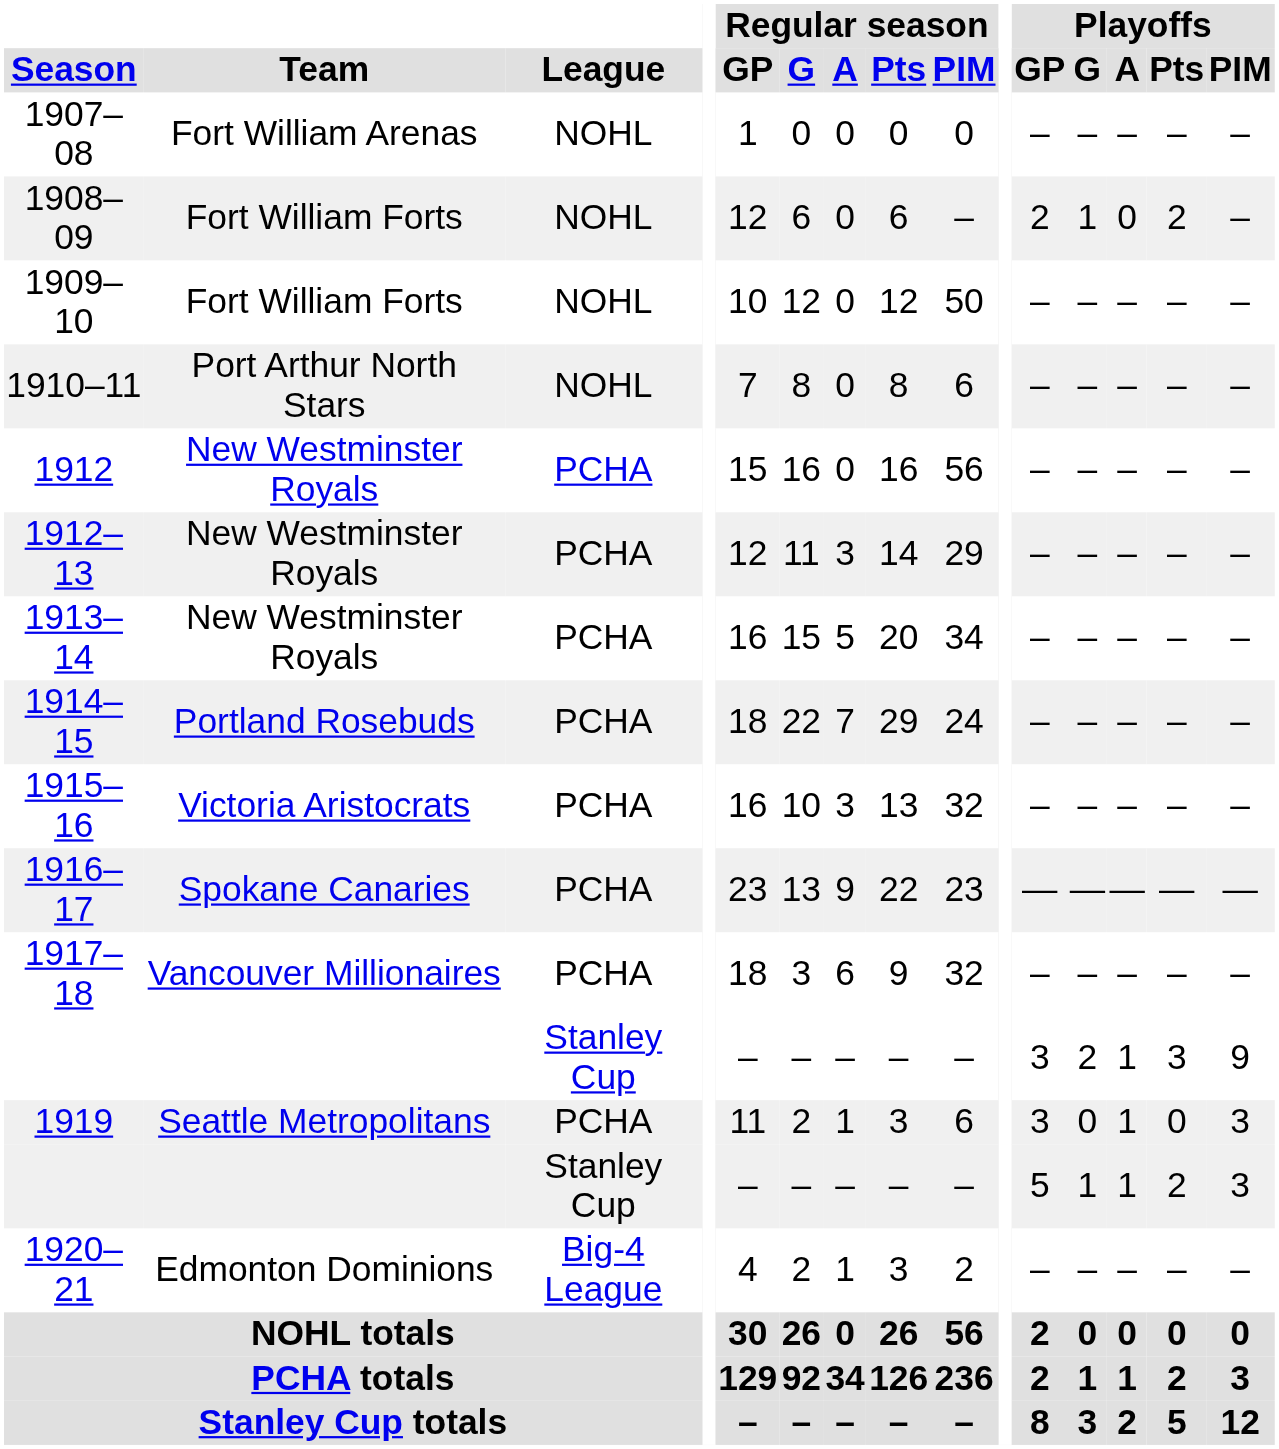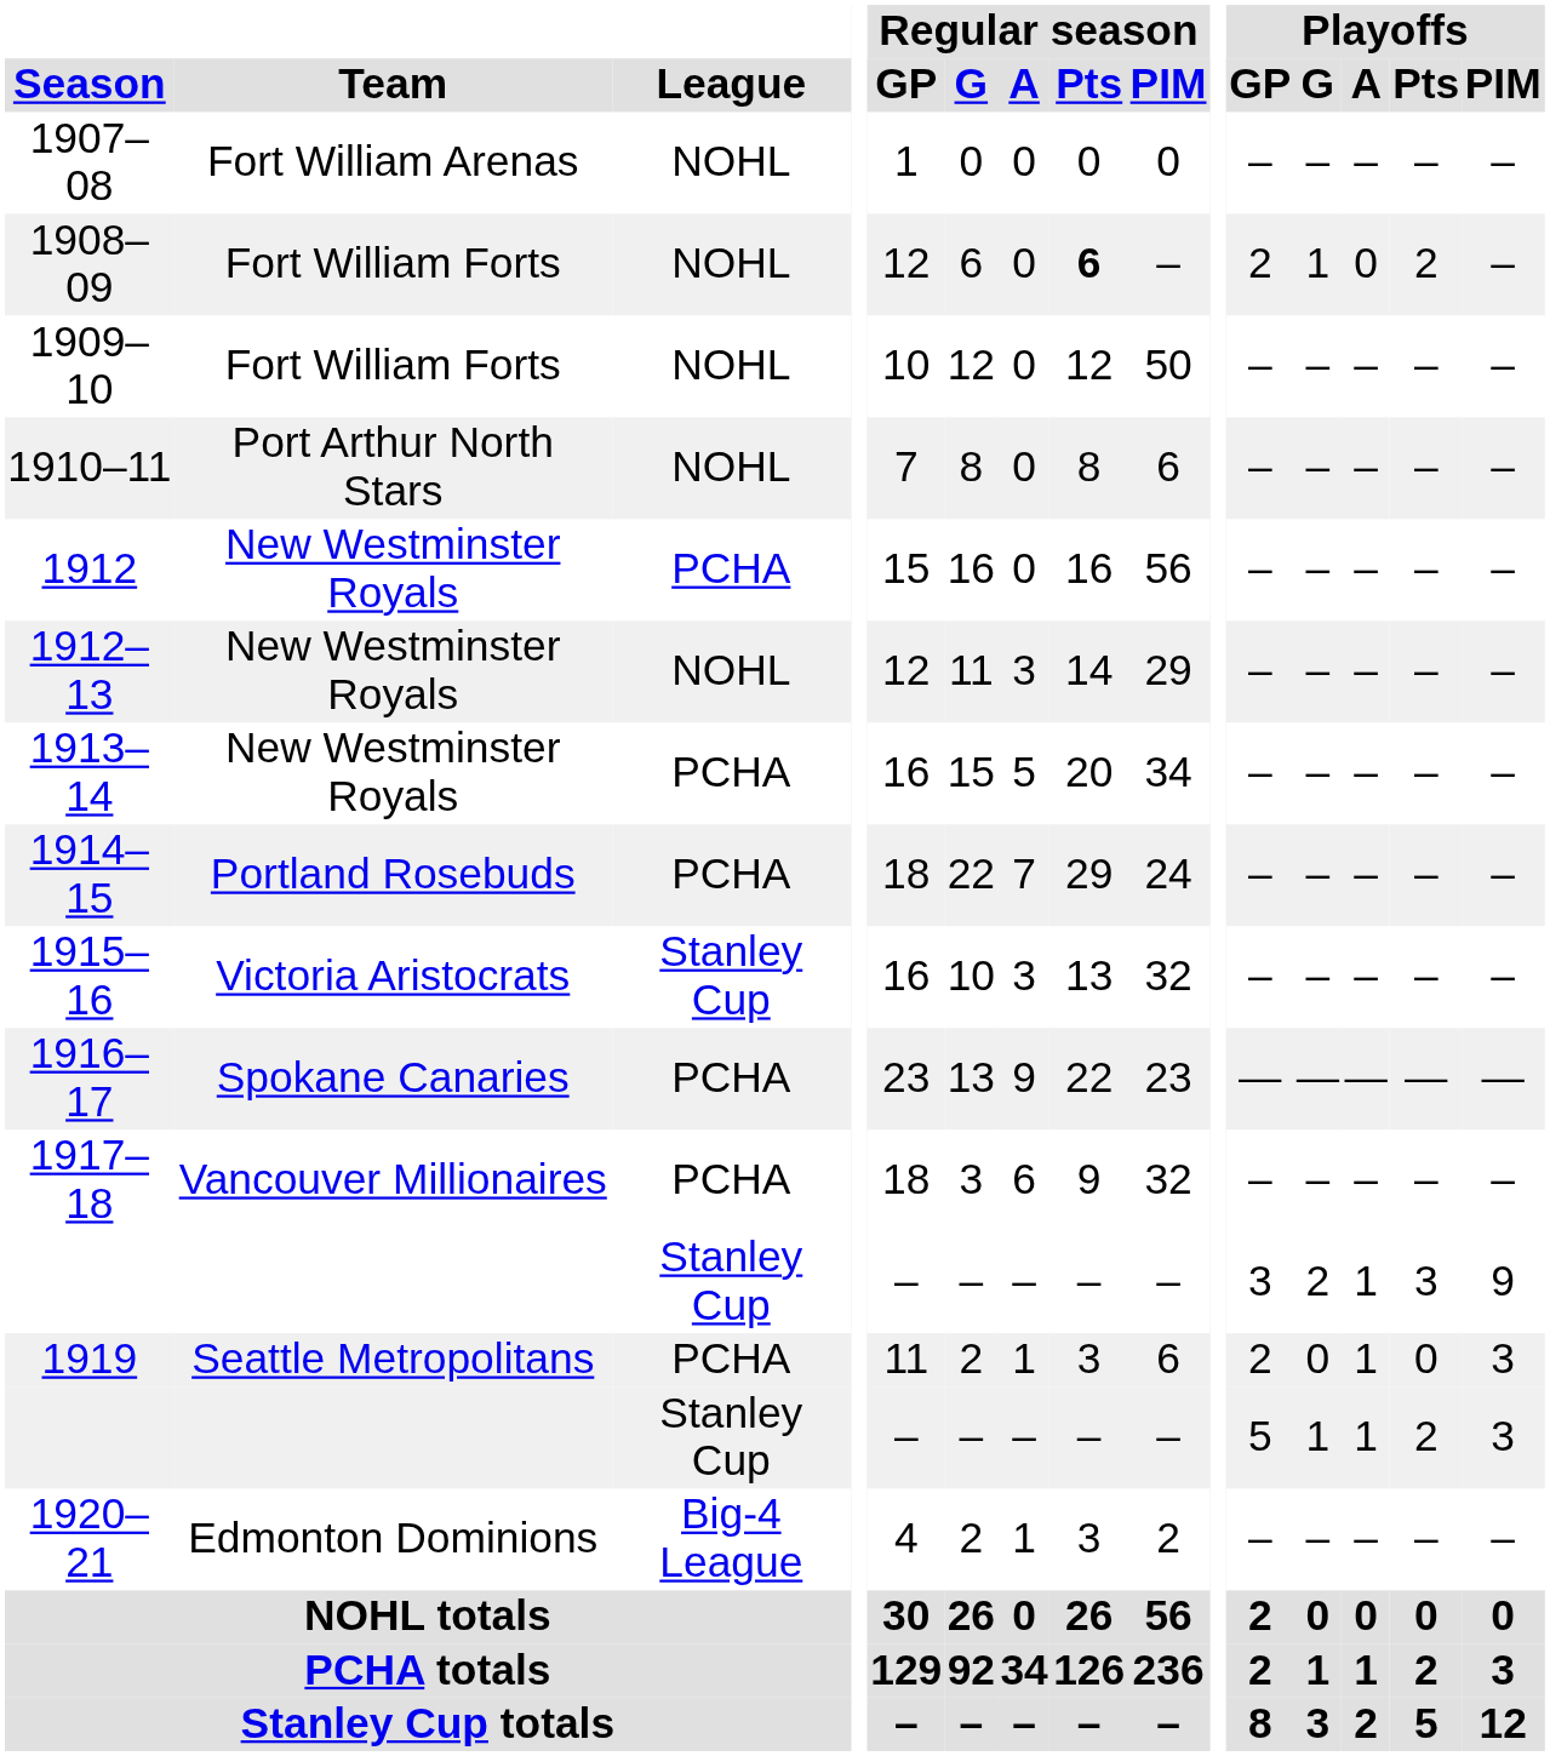 <table BORDER="0" CELLPADDING="1" CELLSPACING="0" width="65%" style="text-align:center">
 <tr bgcolor="#e0e0e0">
 <th colspan="3" bgcolor="#ffffff"> </th>
 <th rowspan="99" bgcolor="#ffffff"> </th>
 <th colspan="5">Regular season</th>
 <th rowspan="99" bgcolor="#ffffff"> </th>
 <th colspan="5">Playoffs</th>
 </tr>
 <tr bgcolor="#e0e0e0">
 <th><a href='#'>Season</a></th>
 <th>Team</th>
 <th>League</th>
 <th>GP</th>
 <th><a href='#'>G</a></th>
 <th><a href='#'>A</a></th>
 <th><a href='#'>Pts</a></th>
 <th><a href='#'>PIM</a></th>
 <th>GP</th>
 <th>G</th>
 <th>A</th>
 <th>Pts</th>
 <th>PIM</th>
 </tr>
 <tr ALIGN="center">
 <td>1907–08</td>
 <td>Fort William Arenas</td>
 <td>NOHL</td>
 <td>1</td>
 <td>0</td>
 <td>0</td>
 <td>0</td>
 <td>0</td>
 <td>–</td>
 <td>–</td>
 <td>–</td>
 <td>–</td>
 <td>–</td>
 </tr>
 <tr ALIGN="center" bgcolor="#f0f0f0">
 <td>1908–09</td>
 <td>Fort William Forts</td>
 <td>NOHL</td>
 <td>12</td>
 <td>6</td>
 <td>0</td>
-<td>6</td>
+<td><strong>6</strong></td>
 <td>–</td>
 <td>2</td>
 <td>1</td>
 <td>0</td>
 <td>2</td>
 <td>–</td>
 </tr>
 <tr ALIGN="center">
 <td>1909–10</td>
 <td>Fort William Forts</td>
 <td>NOHL</td>
 <td>10</td>
 <td>12</td>
 <td>0</td>
 <td>12</td>
 <td>50</td>
 <td>–</td>
 <td>–</td>
 <td>–</td>
 <td>–</td>
 <td>–</td>
 </tr>
 <tr ALIGN="center" bgcolor="#f0f0f0">
 <td>1910–11</td>
 <td>Port Arthur North Stars</td>
 <td>NOHL</td>
 <td>7</td>
 <td>8</td>
 <td>0</td>
 <td>8</td>
 <td>6</td>
 <td>–</td>
 <td>–</td>
 <td>–</td>
 <td>–</td>
 <td>–</td>
 </tr>
 <tr ALIGN="center">
 <td><a href='#'>1912</a></td>
 <td><a href='#'>New Westminster Royals</a></td>
 <td><a href='#'>PCHA</a></td>
 <td>15</td>
 <td>16</td>
 <td>0</td>
 <td>16</td>
 <td>56</td>
 <td>–</td>
 <td>–</td>
 <td>–</td>
 <td>–</td>
 <td>–</td>
 </tr>
 <tr ALIGN="center" bgcolor="#f0f0f0">
 <td><a href='#'>1912–13</a></td>
 <td>New Westminster Royals</td>
-<td>PCHA</td>
+<td>NOHL</td>
 <td>12</td>
 <td>11</td>
 <td>3</td>
 <td>14</td>
 <td>29</td>
 <td>–</td>
 <td>–</td>
 <td>–</td>
 <td>–</td>
 <td>–</td>
 </tr>
 <tr ALIGN="center">
 <td><a href='#'>1913–14</a></td>
 <td>New Westminster Royals</td>
 <td>PCHA</td>
 <td>16</td>
 <td>15</td>
 <td>5</td>
 <td>20</td>
 <td>34</td>
 <td>–</td>
 <td>–</td>
 <td>–</td>
 <td>–</td>
 <td>–</td>
 </tr>
 <tr ALIGN="center" bgcolor="#f0f0f0">
 <td><a href='#'>1914–15</a></td>
 <td><a href='#'>Portland Rosebuds</a></td>
 <td>PCHA</td>
 <td>18</td>
 <td>22</td>
 <td>7</td>
 <td>29</td>
 <td>24</td>
 <td>–</td>
 <td>–</td>
 <td>–</td>
 <td>–</td>
 <td>–</td>
 </tr>
 <tr ALIGN="center">
 <td><a href='#'>1915–16</a></td>
 <td><a href='#'>Victoria Aristocrats</a></td>
-<td>PCHA</td>
+<td><a href='#'>Stanley Cup</a></td>
 <td>16</td>
 <td>10</td>
 <td>3</td>
 <td>13</td>
 <td>32</td>
 <td>–</td>
 <td>–</td>
 <td>–</td>
 <td>–</td>
 <td>–</td>
 </tr>
 <tr ALIGN="center" bgcolor="#f0f0f0">
 <td><a href='#'>1916–17</a></td>
 <td><a href='#'>Spokane Canaries</a></td>
 <td>PCHA</td>
 <td>23</td>
 <td>13</td>
 <td>9</td>
 <td>22</td>
 <td>23</td>
 <td>—</td>
 <td>—</td>
 <td>—</td>
 <td>—</td>
 <td>—</td>
 </tr>
 <tr ALIGN="center">
 <td><a href='#'>1917–18</a></td>
 <td><a href='#'>Vancouver Millionaires</a></td>
 <td>PCHA</td>
 <td>18</td>
 <td>3</td>
 <td>6</td>
 <td>9</td>
 <td>32</td>
 <td>–</td>
 <td>–</td>
 <td>–</td>
 <td>–</td>
 <td>–</td>
 </tr>
 <tr ALIGN="center">
 <td></td>
 <td></td>
 <td><a href='#'>Stanley Cup</a></td>
 <td>–</td>
 <td>–</td>
 <td>–</td>
 <td>–</td>
 <td>–</td>
 <td>3</td>
 <td>2</td>
 <td>1</td>
 <td>3</td>
 <td>9</td>
 </tr>
 <tr ALIGN="center" bgcolor="#f0f0f0">
 <td><a href='#'>1919</a></td>
 <td><a href='#'>Seattle Metropolitans</a></td>
 <td>PCHA</td>
 <td>11</td>
 <td>2</td>
 <td>1</td>
 <td>3</td>
 <td>6</td>
-<td>3</td>
+<td>2</td>
 <td>0</td>
 <td>1</td>
 <td>0</td>
 <td>3</td>
 </tr>
 <tr ALIGN="center" bgcolor="#f0f0f0">
 <td></td>
 <td></td>
 <td>Stanley Cup</td>
 <td>–</td>
 <td>–</td>
 <td>–</td>
 <td>–</td>
 <td>–</td>
 <td>5</td>
 <td>1</td>
 <td>1</td>
 <td>2</td>
 <td>3</td>
 </tr>
 <tr ALIGN="center">
 <td><a href='#'>1920–21</a></td>
 <td>Edmonton Dominions</td>
 <td><a href='#'>Big-4 League</a></td>
 <td>4</td>
 <td>2</td>
 <td>1</td>
 <td>3</td>
 <td>2</td>
 <td>–</td>
 <td>–</td>
 <td>–</td>
 <td>–</td>
 <td>–</td>
 </tr>
 <tr ALIGN="center" bgcolor="#e0e0e0">
 <th colspan="3" align="center">NOHL totals</th>
 <th>30</th>
 <th>26</th>
 <th>0</th>
 <th>26</th>
 <th>56</th>
 <th>2</th>
 <th>0</th>
 <th>0</th>
 <th>0</th>
 <th>0</th>
 </tr>
 <tr ALIGN="center" bgcolor="#e0e0e0">
 <th colspan="3" align="center"><a href='#'>PCHA</a> totals</th>
 <th>129</th>
 <th>92</th>
 <th>34</th>
 <th>126</th>
 <th>236</th>
 <th>2</th>
 <th>1</th>
 <th>1</th>
 <th>2</th>
 <th>3</th>
 </tr>
 <tr ALIGN="center" bgcolor="#e0e0e0">
 <th colspan="3" align="center"><a href='#'>Stanley Cup</a> totals</th>
 <th>–</th>
 <th>–</th>
 <th>–</th>
 <th>–</th>
 <th>–</th>
 <th>8</th>
 <th>3</th>
 <th>2</th>
 <th>5</th>
 <th>12</th>
 </tr>
 </table>
